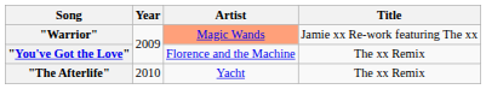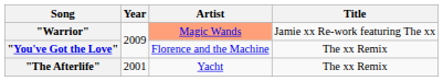 <table class="wikitable plainrowheaders" style="text-align:center">
 <tr>
 <th scope="col">Song</th>
 <th scope="col">Year</th>
 <th scope="col">Artist</th>
 <th scope="col">Title</th>
 </tr>
 <tr>
 <th scope="row">"Warrior"</th>
 <td rowspan="2">2009</td>
 <td style="background: lightsalmon;"><a href='#'>Magic Wands</a></td>
 <td>Jamie xx Re-work featuring The xx</td>
 </tr>
 <tr>
 <th scope="row">"<a href='#'>You've Got the Love</a>"</th>
 <td><a href='#'>Florence and the Machine</a></td>
 <td>The xx Remix</td>
 </tr>
 <tr>
 <th scope="row">"The Afterlife"</th>
-<td>2010</td>
+<td>2001</td>
 <td><a href='#'>Yacht</a></td>
 <td>The xx Remix</td>
 </tr>
 </table>
